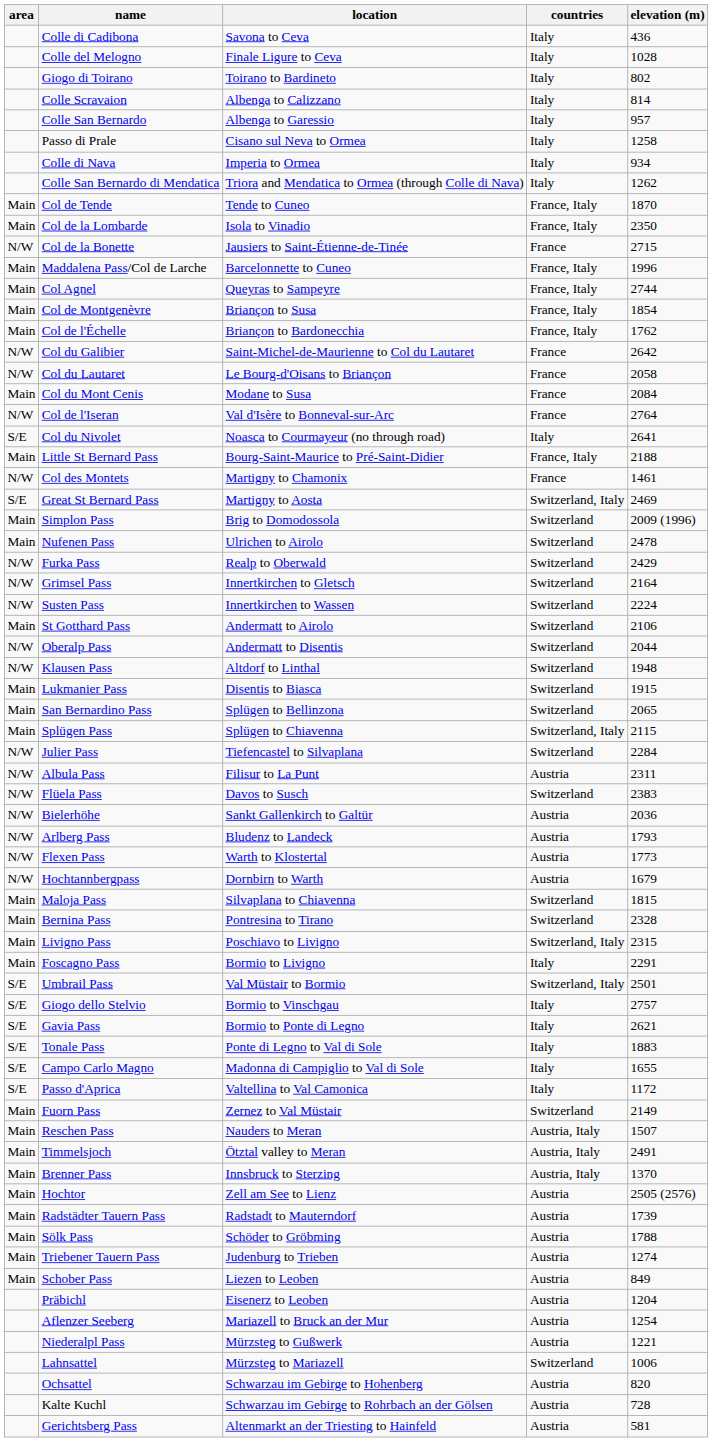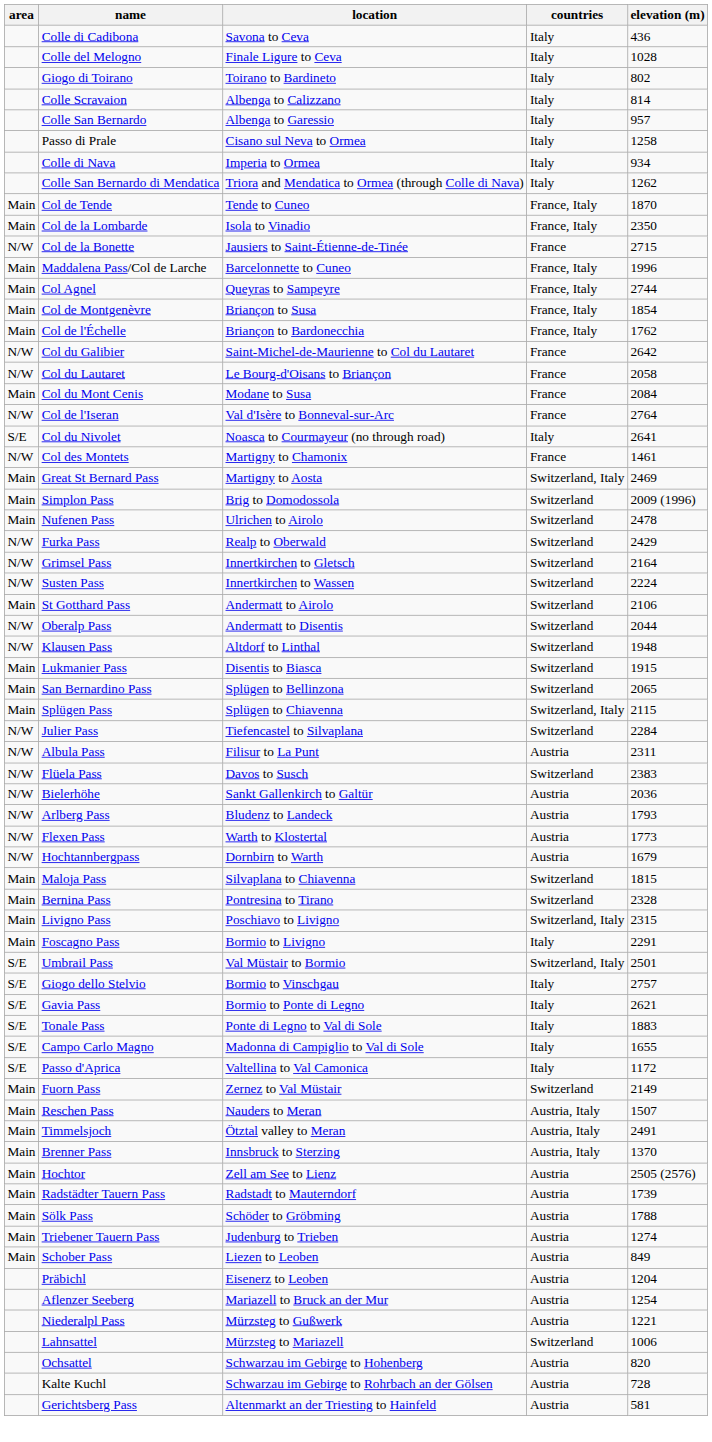 <table class="wikitable sortable">
 <tr>
 <th>area</th>
 <th>name</th>
 <th>location</th>
 <th>countries</th>
 <th>elevation (m)</th>
 </tr>
 <tr>
 <td></td>
 <td><a href='#'>Colle di Cadibona</a></td>
 <td><a href='#'>Savona</a> to <a href='#'>Ceva</a></td>
 <td>Italy</td>
 <td>436</td>
 </tr>
 <tr>
 <td></td>
 <td><a href='#'>Colle del Melogno</a></td>
 <td><a href='#'>Finale Ligure</a> to <a href='#'>Ceva</a></td>
 <td>Italy</td>
 <td>1028</td>
 </tr>
 <tr>
 <td></td>
 <td><a href='#'>Giogo di Toirano</a></td>
 <td><a href='#'>Toirano</a> to <a href='#'>Bardineto</a></td>
 <td>Italy</td>
 <td>802</td>
 </tr>
 <tr>
 <td></td>
 <td><a href='#'>Colle Scravaion</a></td>
 <td><a href='#'>Albenga</a> to <a href='#'>Calizzano</a></td>
 <td>Italy</td>
 <td>814</td>
 </tr>
 <tr>
 <td></td>
 <td><a href='#'>Colle San Bernardo</a></td>
 <td><a href='#'>Albenga</a> to <a href='#'>Garessio</a></td>
 <td>Italy</td>
 <td>957</td>
 </tr>
 <tr>
 <td></td>
 <td>Passo di Prale</td>
 <td><a href='#'>Cisano sul Neva</a> to <a href='#'>Ormea</a></td>
 <td>Italy</td>
 <td>1258</td>
 </tr>
 <tr>
 <td></td>
 <td><a href='#'>Colle di Nava</a></td>
 <td><a href='#'>Imperia</a> to <a href='#'>Ormea</a></td>
 <td>Italy</td>
 <td>934</td>
 </tr>
 <tr>
 <td></td>
 <td><a href='#'>Colle San Bernardo di Mendatica</a></td>
 <td><a href='#'>Triora</a> and <a href='#'>Mendatica</a> to <a href='#'>Ormea</a> (through <a href='#'>Colle di Nava</a>)</td>
 <td>Italy</td>
 <td>1262</td>
 </tr>
 <tr>
 <td>Main</td>
 <td><a href='#'>Col de Tende</a></td>
 <td><a href='#'>Tende</a> to <a href='#'>Cuneo</a></td>
 <td>France, Italy</td>
 <td>1870</td>
 </tr>
 <tr>
 <td>Main</td>
 <td><a href='#'>Col de la Lombarde</a></td>
 <td><a href='#'>Isola</a> to <a href='#'>Vinadio</a></td>
 <td>France, Italy</td>
 <td>2350</td>
 </tr>
 <tr>
 <td>N/W</td>
 <td><a href='#'>Col de la Bonette</a></td>
 <td><a href='#'>Jausiers</a> to <a href='#'>Saint-Étienne-de-Tinée</a></td>
 <td>France</td>
 <td>2715</td>
 </tr>
 <tr>
 <td>Main</td>
 <td><a href='#'>Maddalena Pass</a>/Col de Larche</td>
 <td><a href='#'>Barcelonnette</a> to <a href='#'>Cuneo</a></td>
 <td>France, Italy</td>
 <td>1996</td>
 </tr>
 <tr>
 <td>Main</td>
 <td><a href='#'>Col Agnel</a></td>
 <td><a href='#'>Queyras</a> to <a href='#'>Sampeyre</a></td>
 <td>France, Italy</td>
 <td>2744</td>
 </tr>
 <tr>
 <td>Main</td>
 <td><a href='#'>Col de Montgenèvre</a></td>
 <td><a href='#'>Briançon</a> to <a href='#'>Susa</a></td>
 <td>France, Italy</td>
 <td>1854</td>
 </tr>
 <tr>
 <td>Main</td>
 <td><a href='#'>Col de l'Échelle</a></td>
 <td><a href='#'>Briançon</a> to <a href='#'>Bardonecchia</a></td>
 <td>France, Italy</td>
 <td>1762</td>
 </tr>
 <tr>
 <td>N/W</td>
 <td><a href='#'>Col du Galibier</a></td>
 <td><a href='#'>Saint-Michel-de-Maurienne</a> to <a href='#'>Col du Lautaret</a></td>
 <td>France</td>
 <td>2642</td>
 </tr>
 <tr>
 <td>N/W</td>
 <td><a href='#'>Col du Lautaret</a></td>
 <td><a href='#'>Le Bourg-d'Oisans</a> to <a href='#'>Briançon</a></td>
 <td>France</td>
 <td>2058</td>
 </tr>
 <tr>
 <td>Main</td>
 <td><a href='#'>Col du Mont Cenis</a></td>
 <td><a href='#'>Modane</a> to <a href='#'>Susa</a></td>
 <td>France</td>
 <td>2084</td>
 </tr>
 <tr>
 <td>N/W</td>
 <td><a href='#'>Col de l'Iseran</a></td>
 <td><a href='#'>Val d'Isère</a> to <a href='#'>Bonneval-sur-Arc</a></td>
 <td>France</td>
 <td>2764</td>
 </tr>
 <tr>
 <td>S/E</td>
 <td><a href='#'>Col du Nivolet</a></td>
 <td><a href='#'>Noasca</a> to <a href='#'>Courmayeur</a> (no through road)</td>
 <td>Italy</td>
 <td>2641</td>
 </tr>
 <tr>
-<td>Main</td>
-<td><a href='#'>Little St Bernard Pass</a></td>
-<td><a href='#'>Bourg-Saint-Maurice</a> to <a href='#'>Pré-Saint-Didier</a></td>
-<td>France, Italy</td>
-<td>2188</td>
-</tr>
-<tr>
 <td>N/W</td>
 <td><a href='#'>Col des Montets</a></td>
 <td><a href='#'>Martigny</a> to <a href='#'>Chamonix</a></td>
 <td>France</td>
 <td>1461</td>
 </tr>
 <tr>
-<td>S/E</td>
+<td>Main</td>
 <td><a href='#'>Great St Bernard Pass</a></td>
 <td><a href='#'>Martigny</a> to <a href='#'>Aosta</a></td>
 <td>Switzerland, Italy</td>
 <td>2469</td>
 </tr>
 <tr>
 <td>Main</td>
 <td><a href='#'>Simplon Pass</a></td>
 <td><a href='#'>Brig</a> to <a href='#'>Domodossola</a></td>
 <td>Switzerland</td>
 <td>2009 (1996)</td>
 </tr>
 <tr>
 <td>Main</td>
 <td><a href='#'>Nufenen Pass</a></td>
 <td><a href='#'>Ulrichen</a> to <a href='#'>Airolo</a></td>
 <td>Switzerland</td>
 <td>2478</td>
 </tr>
 <tr>
 <td>N/W</td>
 <td><a href='#'>Furka Pass</a></td>
 <td><a href='#'>Realp</a> to <a href='#'>Oberwald</a></td>
 <td>Switzerland</td>
 <td>2429</td>
 </tr>
 <tr>
 <td>N/W</td>
 <td><a href='#'>Grimsel Pass</a></td>
 <td><a href='#'>Innertkirchen</a> to <a href='#'>Gletsch</a></td>
 <td>Switzerland</td>
 <td>2164</td>
 </tr>
 <tr>
 <td>N/W</td>
 <td><a href='#'>Susten Pass</a></td>
 <td><a href='#'>Innertkirchen</a> to <a href='#'>Wassen</a></td>
 <td>Switzerland</td>
 <td>2224</td>
 </tr>
 <tr>
 <td>Main</td>
 <td><a href='#'>St Gotthard Pass</a></td>
 <td><a href='#'>Andermatt</a> to <a href='#'>Airolo</a></td>
 <td>Switzerland</td>
 <td>2106</td>
 </tr>
 <tr>
 <td>N/W</td>
 <td><a href='#'>Oberalp Pass</a></td>
 <td><a href='#'>Andermatt</a> to <a href='#'>Disentis</a></td>
 <td>Switzerland</td>
 <td>2044</td>
 </tr>
 <tr>
 <td>N/W</td>
 <td><a href='#'>Klausen Pass</a></td>
 <td><a href='#'>Altdorf</a> to <a href='#'>Linthal</a></td>
 <td>Switzerland</td>
 <td>1948</td>
 </tr>
 <tr>
 <td>Main</td>
 <td><a href='#'>Lukmanier Pass</a></td>
 <td><a href='#'>Disentis</a> to <a href='#'>Biasca</a></td>
 <td>Switzerland</td>
 <td>1915</td>
 </tr>
 <tr>
 <td>Main</td>
 <td><a href='#'>San Bernardino Pass</a></td>
 <td><a href='#'>Splügen</a> to <a href='#'>Bellinzona</a></td>
 <td>Switzerland</td>
 <td>2065</td>
 </tr>
 <tr>
 <td>Main</td>
 <td><a href='#'>Splügen Pass</a></td>
 <td><a href='#'>Splügen</a> to <a href='#'>Chiavenna</a></td>
 <td>Switzerland, Italy</td>
 <td>2115</td>
 </tr>
 <tr>
 <td>N/W</td>
 <td><a href='#'>Julier Pass</a></td>
 <td><a href='#'>Tiefencastel</a> to <a href='#'>Silvaplana</a></td>
 <td>Switzerland</td>
 <td>2284</td>
 </tr>
 <tr>
 <td>N/W</td>
 <td><a href='#'>Albula Pass</a></td>
 <td><a href='#'>Filisur</a> to <a href='#'>La Punt</a></td>
 <td>Austria</td>
 <td>2311</td>
 </tr>
 <tr>
 <td>N/W</td>
 <td><a href='#'>Flüela Pass</a></td>
 <td><a href='#'>Davos</a> to <a href='#'>Susch</a></td>
 <td>Switzerland</td>
 <td>2383</td>
 </tr>
 <tr>
 <td>N/W</td>
 <td><a href='#'>Bielerhöhe</a></td>
 <td><a href='#'>Sankt Gallenkirch</a> to <a href='#'>Galtür</a></td>
 <td>Austria</td>
 <td>2036</td>
 </tr>
 <tr>
 <td>N/W</td>
 <td><a href='#'>Arlberg Pass</a></td>
 <td><a href='#'>Bludenz</a> to <a href='#'>Landeck</a></td>
 <td>Austria</td>
 <td>1793</td>
 </tr>
 <tr>
 <td>N/W</td>
 <td><a href='#'>Flexen Pass</a></td>
 <td><a href='#'>Warth</a> to <a href='#'>Klostertal</a></td>
 <td>Austria</td>
 <td>1773</td>
 </tr>
 <tr>
 <td>N/W</td>
 <td><a href='#'>Hochtannbergpass</a></td>
 <td><a href='#'>Dornbirn</a> to <a href='#'>Warth</a></td>
 <td>Austria</td>
 <td>1679</td>
 </tr>
 <tr>
 <td>Main</td>
 <td><a href='#'>Maloja Pass</a></td>
 <td><a href='#'>Silvaplana</a> to <a href='#'>Chiavenna</a></td>
 <td>Switzerland</td>
 <td>1815</td>
 </tr>
 <tr>
 <td>Main</td>
 <td><a href='#'>Bernina Pass</a></td>
 <td><a href='#'>Pontresina</a> to <a href='#'>Tirano</a></td>
 <td>Switzerland</td>
 <td>2328</td>
 </tr>
 <tr>
 <td>Main</td>
 <td><a href='#'>Livigno Pass</a></td>
 <td><a href='#'>Poschiavo</a> to <a href='#'>Livigno</a></td>
 <td>Switzerland, Italy</td>
 <td>2315</td>
 </tr>
 <tr>
 <td>Main</td>
 <td><a href='#'>Foscagno Pass</a></td>
 <td><a href='#'>Bormio</a> to <a href='#'>Livigno</a></td>
 <td>Italy</td>
 <td>2291</td>
 </tr>
 <tr>
 <td>S/E</td>
 <td><a href='#'>Umbrail Pass</a></td>
 <td><a href='#'>Val Müstair</a> to <a href='#'>Bormio</a></td>
 <td>Switzerland, Italy</td>
 <td>2501</td>
 </tr>
 <tr>
 <td>S/E</td>
 <td><a href='#'>Giogo dello Stelvio</a></td>
 <td><a href='#'>Bormio</a> to <a href='#'>Vinschgau</a></td>
 <td>Italy</td>
 <td>2757</td>
 </tr>
 <tr>
 <td>S/E</td>
 <td><a href='#'>Gavia Pass</a></td>
 <td><a href='#'>Bormio</a> to <a href='#'>Ponte di Legno</a></td>
 <td>Italy</td>
 <td>2621</td>
 </tr>
 <tr>
 <td>S/E</td>
 <td><a href='#'>Tonale Pass</a></td>
 <td><a href='#'>Ponte di Legno</a> to <a href='#'>Val di Sole</a></td>
 <td>Italy</td>
 <td>1883</td>
 </tr>
 <tr>
 <td>S/E</td>
 <td><a href='#'>Campo Carlo Magno</a></td>
 <td><a href='#'>Madonna di Campiglio</a> to <a href='#'>Val di Sole</a></td>
 <td>Italy</td>
 <td>1655</td>
 </tr>
 <tr>
 <td>S/E</td>
 <td><a href='#'>Passo d'Aprica</a></td>
 <td><a href='#'>Valtellina</a> to <a href='#'>Val Camonica</a></td>
 <td>Italy</td>
 <td>1172</td>
 </tr>
 <tr>
 <td>Main</td>
 <td><a href='#'>Fuorn Pass</a></td>
 <td><a href='#'>Zernez</a> to <a href='#'>Val Müstair</a></td>
 <td>Switzerland</td>
 <td>2149</td>
 </tr>
 <tr>
 <td>Main</td>
 <td><a href='#'>Reschen Pass</a></td>
 <td><a href='#'>Nauders</a> to <a href='#'>Meran</a></td>
 <td>Austria, Italy</td>
 <td>1507</td>
 </tr>
 <tr>
 <td>Main</td>
 <td><a href='#'>Timmelsjoch</a></td>
 <td><a href='#'>Ötztal</a> valley to <a href='#'>Meran</a></td>
 <td>Austria, Italy</td>
 <td>2491</td>
 </tr>
 <tr>
 <td>Main</td>
 <td><a href='#'>Brenner Pass</a></td>
 <td><a href='#'>Innsbruck</a> to <a href='#'>Sterzing</a></td>
 <td>Austria, Italy</td>
 <td>1370</td>
 </tr>
 <tr>
 <td>Main</td>
 <td><a href='#'>Hochtor</a></td>
 <td><a href='#'>Zell am See</a> to <a href='#'>Lienz</a></td>
 <td>Austria</td>
 <td>2505 (2576)</td>
 </tr>
 <tr>
 <td>Main</td>
 <td><a href='#'>Radstädter Tauern Pass</a></td>
 <td><a href='#'>Radstadt</a> to <a href='#'>Mauterndorf</a></td>
 <td>Austria</td>
 <td>1739</td>
 </tr>
 <tr>
 <td>Main</td>
 <td><a href='#'>Sölk Pass</a></td>
 <td><a href='#'>Schöder</a> to <a href='#'>Gröbming</a></td>
 <td>Austria</td>
 <td>1788</td>
 </tr>
 <tr>
 <td>Main</td>
 <td><a href='#'>Triebener Tauern Pass</a></td>
 <td><a href='#'>Judenburg</a> to <a href='#'>Trieben</a></td>
 <td>Austria</td>
 <td>1274</td>
 </tr>
 <tr>
 <td>Main</td>
 <td><a href='#'>Schober Pass</a></td>
 <td><a href='#'>Liezen</a> to <a href='#'>Leoben</a></td>
 <td>Austria</td>
 <td>849</td>
 </tr>
 <tr>
 <td></td>
 <td><a href='#'>Präbichl</a></td>
 <td><a href='#'>Eisenerz</a> to <a href='#'>Leoben</a></td>
 <td>Austria</td>
 <td>1204</td>
 </tr>
 <tr>
 <td></td>
 <td><a href='#'>Aflenzer Seeberg</a></td>
 <td><a href='#'>Mariazell</a> to <a href='#'>Bruck an der Mur</a></td>
 <td>Austria</td>
 <td>1254</td>
 </tr>
 <tr>
 <td></td>
 <td><a href='#'>Niederalpl Pass</a></td>
 <td><a href='#'>Mürzsteg</a> to <a href='#'>Gußwerk</a></td>
 <td>Austria</td>
 <td>1221</td>
 </tr>
 <tr>
 <td></td>
 <td><a href='#'>Lahnsattel</a></td>
 <td><a href='#'>Mürzsteg</a> to <a href='#'>Mariazell</a></td>
 <td>Switzerland</td>
 <td>1006</td>
 </tr>
 <tr>
 <td></td>
 <td><a href='#'>Ochsattel</a></td>
 <td><a href='#'>Schwarzau im Gebirge</a> to <a href='#'>Hohenberg</a></td>
 <td>Austria</td>
 <td>820</td>
 </tr>
 <tr>
 <td></td>
 <td>Kalte Kuchl</td>
 <td><a href='#'>Schwarzau im Gebirge</a> to <a href='#'>Rohrbach an der Gölsen</a></td>
 <td>Austria</td>
 <td>728</td>
 </tr>
 <tr>
 <td></td>
 <td><a href='#'>Gerichtsberg Pass</a></td>
 <td><a href='#'>Altenmarkt an der Triesting</a> to <a href='#'>Hainfeld</a></td>
 <td>Austria</td>
 <td>581</td>
 </tr>
 </table>
